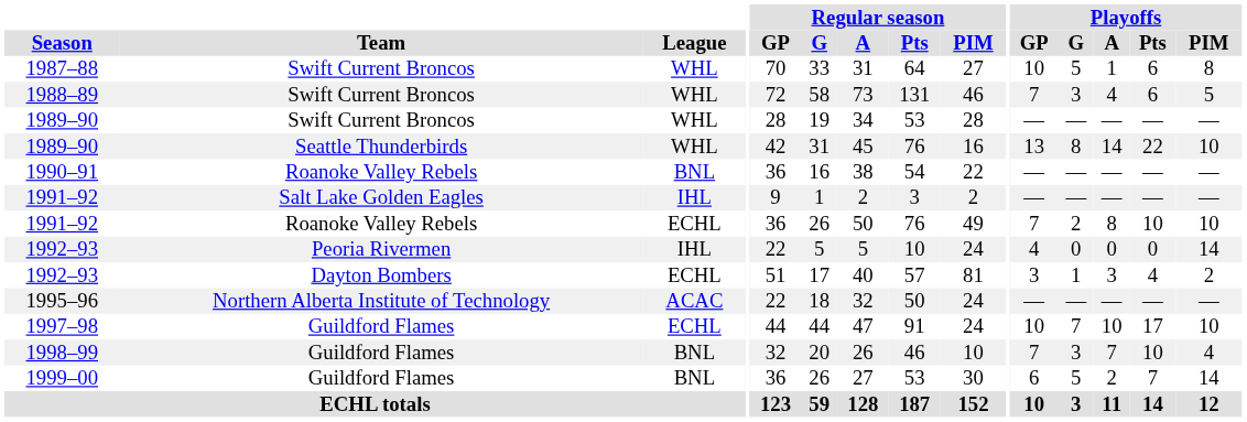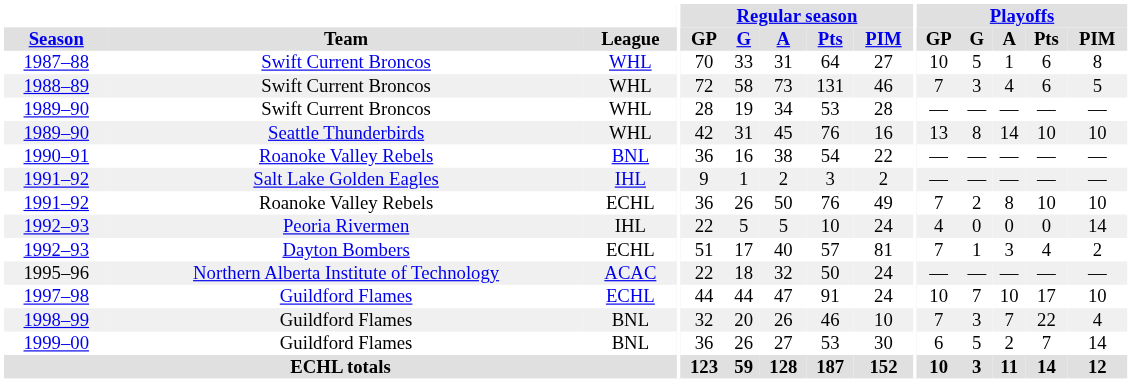 <table border="0" cellpadding="1" cellspacing="0" style="text-align:center; width:60em">
 <tr bgcolor="#e0e0e0">
 <th colspan="3" bgcolor="#ffffff"></th>
 <th rowspan="99" bgcolor="#ffffff"></th>
 <th colspan="5"><a href='#'>Regular season</a></th>
 <th rowspan="99" bgcolor="#ffffff"></th>
 <th colspan="5"><a href='#'>Playoffs</a></th>
 </tr>
 <tr bgcolor="#e0e0e0">
 <th><a href='#'>Season</a></th>
 <th>Team</th>
 <th>League</th>
 <th>GP</th>
 <th><a href='#'>G</a></th>
 <th><a href='#'>A</a></th>
 <th><a href='#'>Pts</a></th>
 <th><a href='#'>PIM</a></th>
 <th>GP</th>
 <th>G</th>
 <th>A</th>
 <th>Pts</th>
 <th>PIM</th>
 </tr>
 <tr>
 <td><a href='#'>1987–88</a></td>
 <td><a href='#'>Swift Current Broncos</a></td>
 <td><a href='#'>WHL</a></td>
 <td>70</td>
 <td>33</td>
 <td>31</td>
 <td>64</td>
 <td>27</td>
 <td>10</td>
 <td>5</td>
 <td>1</td>
 <td>6</td>
 <td>8</td>
 </tr>
 <tr bgcolor="#f0f0f0">
 <td><a href='#'>1988–89</a></td>
 <td>Swift Current Broncos</td>
 <td>WHL</td>
 <td>72</td>
 <td>58</td>
 <td>73</td>
 <td>131</td>
 <td>46</td>
 <td>7</td>
 <td>3</td>
 <td>4</td>
 <td>6</td>
 <td>5</td>
 </tr>
 <tr>
 <td><a href='#'>1989–90</a></td>
 <td>Swift Current Broncos</td>
 <td>WHL</td>
 <td>28</td>
 <td>19</td>
 <td>34</td>
 <td>53</td>
 <td>28</td>
 <td>—</td>
 <td>—</td>
 <td>—</td>
 <td>—</td>
 <td>—</td>
 </tr>
 <tr bgcolor="#f0f0f0">
 <td><a href='#'>1989–90</a></td>
 <td><a href='#'>Seattle Thunderbirds</a></td>
 <td>WHL</td>
 <td>42</td>
 <td>31</td>
 <td>45</td>
 <td>76</td>
 <td>16</td>
 <td>13</td>
 <td>8</td>
 <td>14</td>
-<td>22</td>
+<td>10</td>
 <td>10</td>
 </tr>
 <tr>
 <td><a href='#'>1990–91</a></td>
 <td><a href='#'>Roanoke Valley Rebels</a></td>
 <td><a href='#'>BNL</a></td>
 <td>36</td>
 <td>16</td>
 <td>38</td>
 <td>54</td>
 <td>22</td>
 <td>—</td>
 <td>—</td>
 <td>—</td>
 <td>—</td>
 <td>—</td>
 </tr>
 <tr bgcolor="#f0f0f0">
 <td><a href='#'>1991–92</a></td>
 <td><a href='#'>Salt Lake Golden Eagles</a></td>
 <td><a href='#'>IHL</a></td>
 <td>9</td>
 <td>1</td>
 <td>2</td>
 <td>3</td>
 <td>2</td>
 <td>—</td>
 <td>—</td>
 <td>—</td>
 <td>—</td>
 <td>—</td>
 </tr>
 <tr>
 <td><a href='#'>1991–92</a></td>
 <td>Roanoke Valley Rebels</td>
 <td>ECHL</td>
 <td>36</td>
 <td>26</td>
 <td>50</td>
 <td>76</td>
 <td>49</td>
 <td>7</td>
 <td>2</td>
 <td>8</td>
 <td>10</td>
 <td>10</td>
 </tr>
 <tr bgcolor="#f0f0f0">
 <td><a href='#'>1992–93</a></td>
 <td><a href='#'>Peoria Rivermen</a></td>
 <td>IHL</td>
 <td>22</td>
 <td>5</td>
 <td>5</td>
 <td>10</td>
 <td>24</td>
 <td>4</td>
 <td>0</td>
 <td>0</td>
 <td>0</td>
 <td>14</td>
 </tr>
 <tr>
 <td><a href='#'>1992–93</a></td>
 <td><a href='#'>Dayton Bombers</a></td>
 <td>ECHL</td>
 <td>51</td>
 <td>17</td>
 <td>40</td>
 <td>57</td>
 <td>81</td>
-<td>3</td>
+<td>7</td>
 <td>1</td>
 <td>3</td>
 <td>4</td>
 <td>2</td>
 </tr>
 <tr bgcolor="#f0f0f0">
 <td>1995–96</td>
 <td><a href='#'>Northern Alberta Institute of Technology</a></td>
 <td><a href='#'>ACAC</a></td>
 <td>22</td>
 <td>18</td>
 <td>32</td>
 <td>50</td>
 <td>24</td>
 <td>—</td>
 <td>—</td>
 <td>—</td>
 <td>—</td>
 <td>—</td>
 </tr>
 <tr>
 <td><a href='#'>1997–98</a></td>
 <td><a href='#'>Guildford Flames</a></td>
 <td><a href='#'>ECHL</a></td>
 <td>44</td>
 <td>44</td>
 <td>47</td>
 <td>91</td>
 <td>24</td>
 <td>10</td>
 <td>7</td>
 <td>10</td>
 <td>17</td>
 <td>10</td>
 </tr>
 <tr bgcolor="#f0f0f0">
 <td><a href='#'>1998–99</a></td>
 <td>Guildford Flames</td>
 <td>BNL</td>
 <td>32</td>
 <td>20</td>
 <td>26</td>
 <td>46</td>
 <td>10</td>
 <td>7</td>
 <td>3</td>
 <td>7</td>
-<td>10</td>
+<td>22</td>
 <td>4</td>
 </tr>
 <tr>
 <td><a href='#'>1999–00</a></td>
 <td>Guildford Flames</td>
 <td>BNL</td>
 <td>36</td>
 <td>26</td>
 <td>27</td>
 <td>53</td>
 <td>30</td>
 <td>6</td>
 <td>5</td>
 <td>2</td>
 <td>7</td>
 <td>14</td>
 </tr>
 <tr>
 </tr>
 <tr ALIGN="center" bgcolor="#e0e0e0">
 <th colspan="3">ECHL totals</th>
 <th ALIGN="center">123</th>
 <th ALIGN="center">59</th>
 <th ALIGN="center">128</th>
 <th ALIGN="center">187</th>
 <th ALIGN="center">152</th>
 <th ALIGN="center">10</th>
 <th ALIGN="center">3</th>
 <th ALIGN="center">11</th>
 <th ALIGN="center">14</th>
 <th ALIGN="center">12</th>
 </tr>
 </table>
